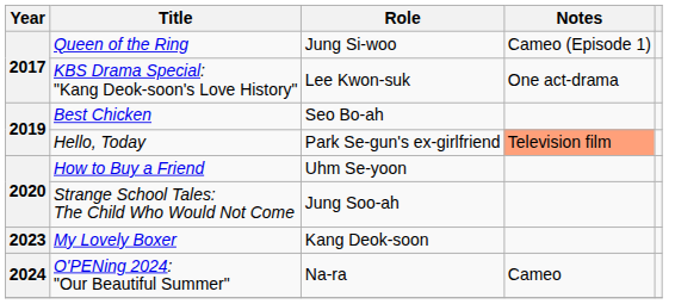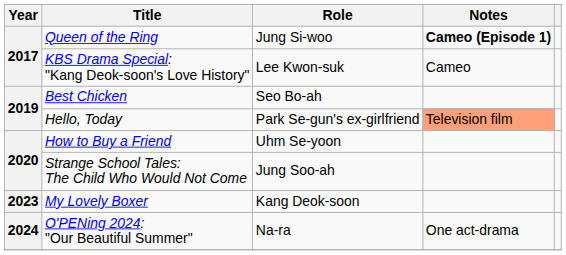 <table class="wikitable plainrowheaders">
 <tr>
 <th scope="col">Year</th>
 <th scope="col">Title</th>
 <th scope="col">Role</th>
 <th scope="col">Notes</th>
 <th scope="col" class="unsortable"></th>
 </tr>
 <tr>
 <th scope="row" rowspan="2">2017</th>
 <td><em><a href='#'>Queen of the Ring</a></em></td>
 <td>Jung Si-woo</td>
-<td>Cameo (Episode 1)</td>
+<td><strong>Cameo (Episode 1)</strong></td>
 <td align="center"></td>
 </tr>
 <tr>
 <td><em><a href='#'>KBS Drama Special</a>:</em><br>"Kang Deok-soon's Love History"</td>
 <td>Lee Kwon-suk</td>
-<td>One act-drama</td>
+<td>Cameo</td>
 <td align="center"></td>
 </tr>
 <tr>
 <th scope="row" rowspan="2">2019</th>
 <td><em><a href='#'>Best Chicken</a></em></td>
 <td>Seo Bo-ah</td>
 <td></td>
 <td align="center"></td>
 </tr>
 <tr>
 <td><em>Hello, Today</em></td>
 <td>Park Se-gun's ex-girlfriend</td>
 <td style="background: lightsalmon;">Television film</td>
 <td align="center"></td>
 </tr>
 <tr>
 <th scope="row" rowspan="2">2020</th>
 <td><em><a href='#'>How to Buy a Friend</a></em></td>
 <td>Uhm Se-yoon</td>
 <td></td>
 <td align="center"></td>
 </tr>
 <tr>
 <td><em>Strange School Tales:<br>The Child Who Would Not Come</em></td>
 <td>Jung Soo-ah</td>
 <td></td>
 <td align="center"></td>
 </tr>
 <tr>
 <th scope="row">2023</th>
 <td><em><a href='#'>My Lovely Boxer</a></em></td>
 <td>Kang Deok-soon</td>
 <td></td>
 <td align="center"></td>
 </tr>
 <tr>
 <th scope="row">2024</th>
 <td><em><a href='#'>O'PENing 2024</a>:</em><br>"Our Beautiful Summer"</td>
 <td>Na-ra</td>
-<td>Cameo</td>
+<td>One act-drama</td>
 <td style="text-align:center"></td>
 </tr>
 <tr>
 </tr>
 </table>
